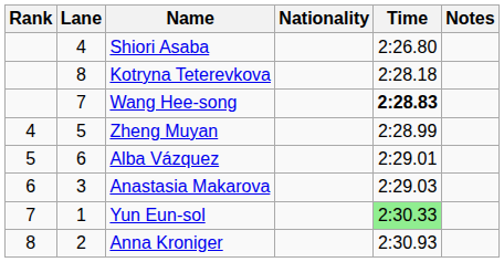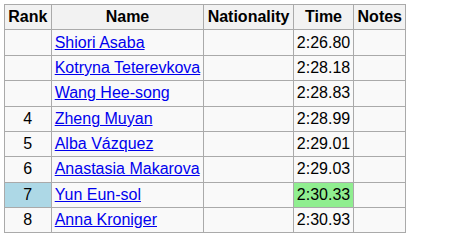 <table class="wikitable sortable" style="text-align:center">
 <tr>
 <th>Rank</th>
-<th>Lane</th>
 <th>Name</th>
 <th>Nationality</th>
 <th>Time</th>
 <th>Notes</th>
 </tr>
 <tr>
 <td></td>
-<td>4</td>
 <td align=left><a href='#'>Shiori Asaba</a></td>
 <td align=left></td>
 <td>2:26.80</td>
 <td></td>
 </tr>
 <tr>
 <td></td>
-<td>8</td>
 <td align=left><a href='#'>Kotryna Teterevkova</a></td>
 <td align=left></td>
 <td>2:28.18</td>
 <td></td>
 </tr>
 <tr>
 <td></td>
-<td>7</td>
 <td align=left><a href='#'>Wang Hee-song</a></td>
 <td align=left></td>
-<td><strong>2:28.83</strong></td>
+<td>2:28.83</td>
 <td></td>
 </tr>
 <tr>
 <td>4</td>
-<td>5</td>
 <td align=left><a href='#'>Zheng Muyan</a></td>
 <td align=left></td>
 <td>2:28.99</td>
 <td></td>
 </tr>
 <tr>
 <td>5</td>
-<td>6</td>
 <td align=left><a href='#'>Alba Vázquez</a></td>
 <td align=left></td>
 <td>2:29.01</td>
 <td></td>
 </tr>
 <tr>
 <td>6</td>
-<td>3</td>
 <td align=left><a href='#'>Anastasia Makarova</a></td>
 <td align=left></td>
 <td>2:29.03</td>
 <td></td>
 </tr>
 <tr>
-<td>7</td>
-<td>1</td>
+<td style="background: lightblue;">7</td>
 <td align=left><a href='#'>Yun Eun-sol</a></td>
 <td align=left></td>
 <td style="background: lightgreen;">2:30.33</td>
 <td></td>
 </tr>
 <tr>
 <td>8</td>
-<td>2</td>
 <td align=left><a href='#'>Anna Kroniger</a></td>
 <td align=left></td>
 <td>2:30.93</td>
 <td></td>
 </tr>
 </table>
